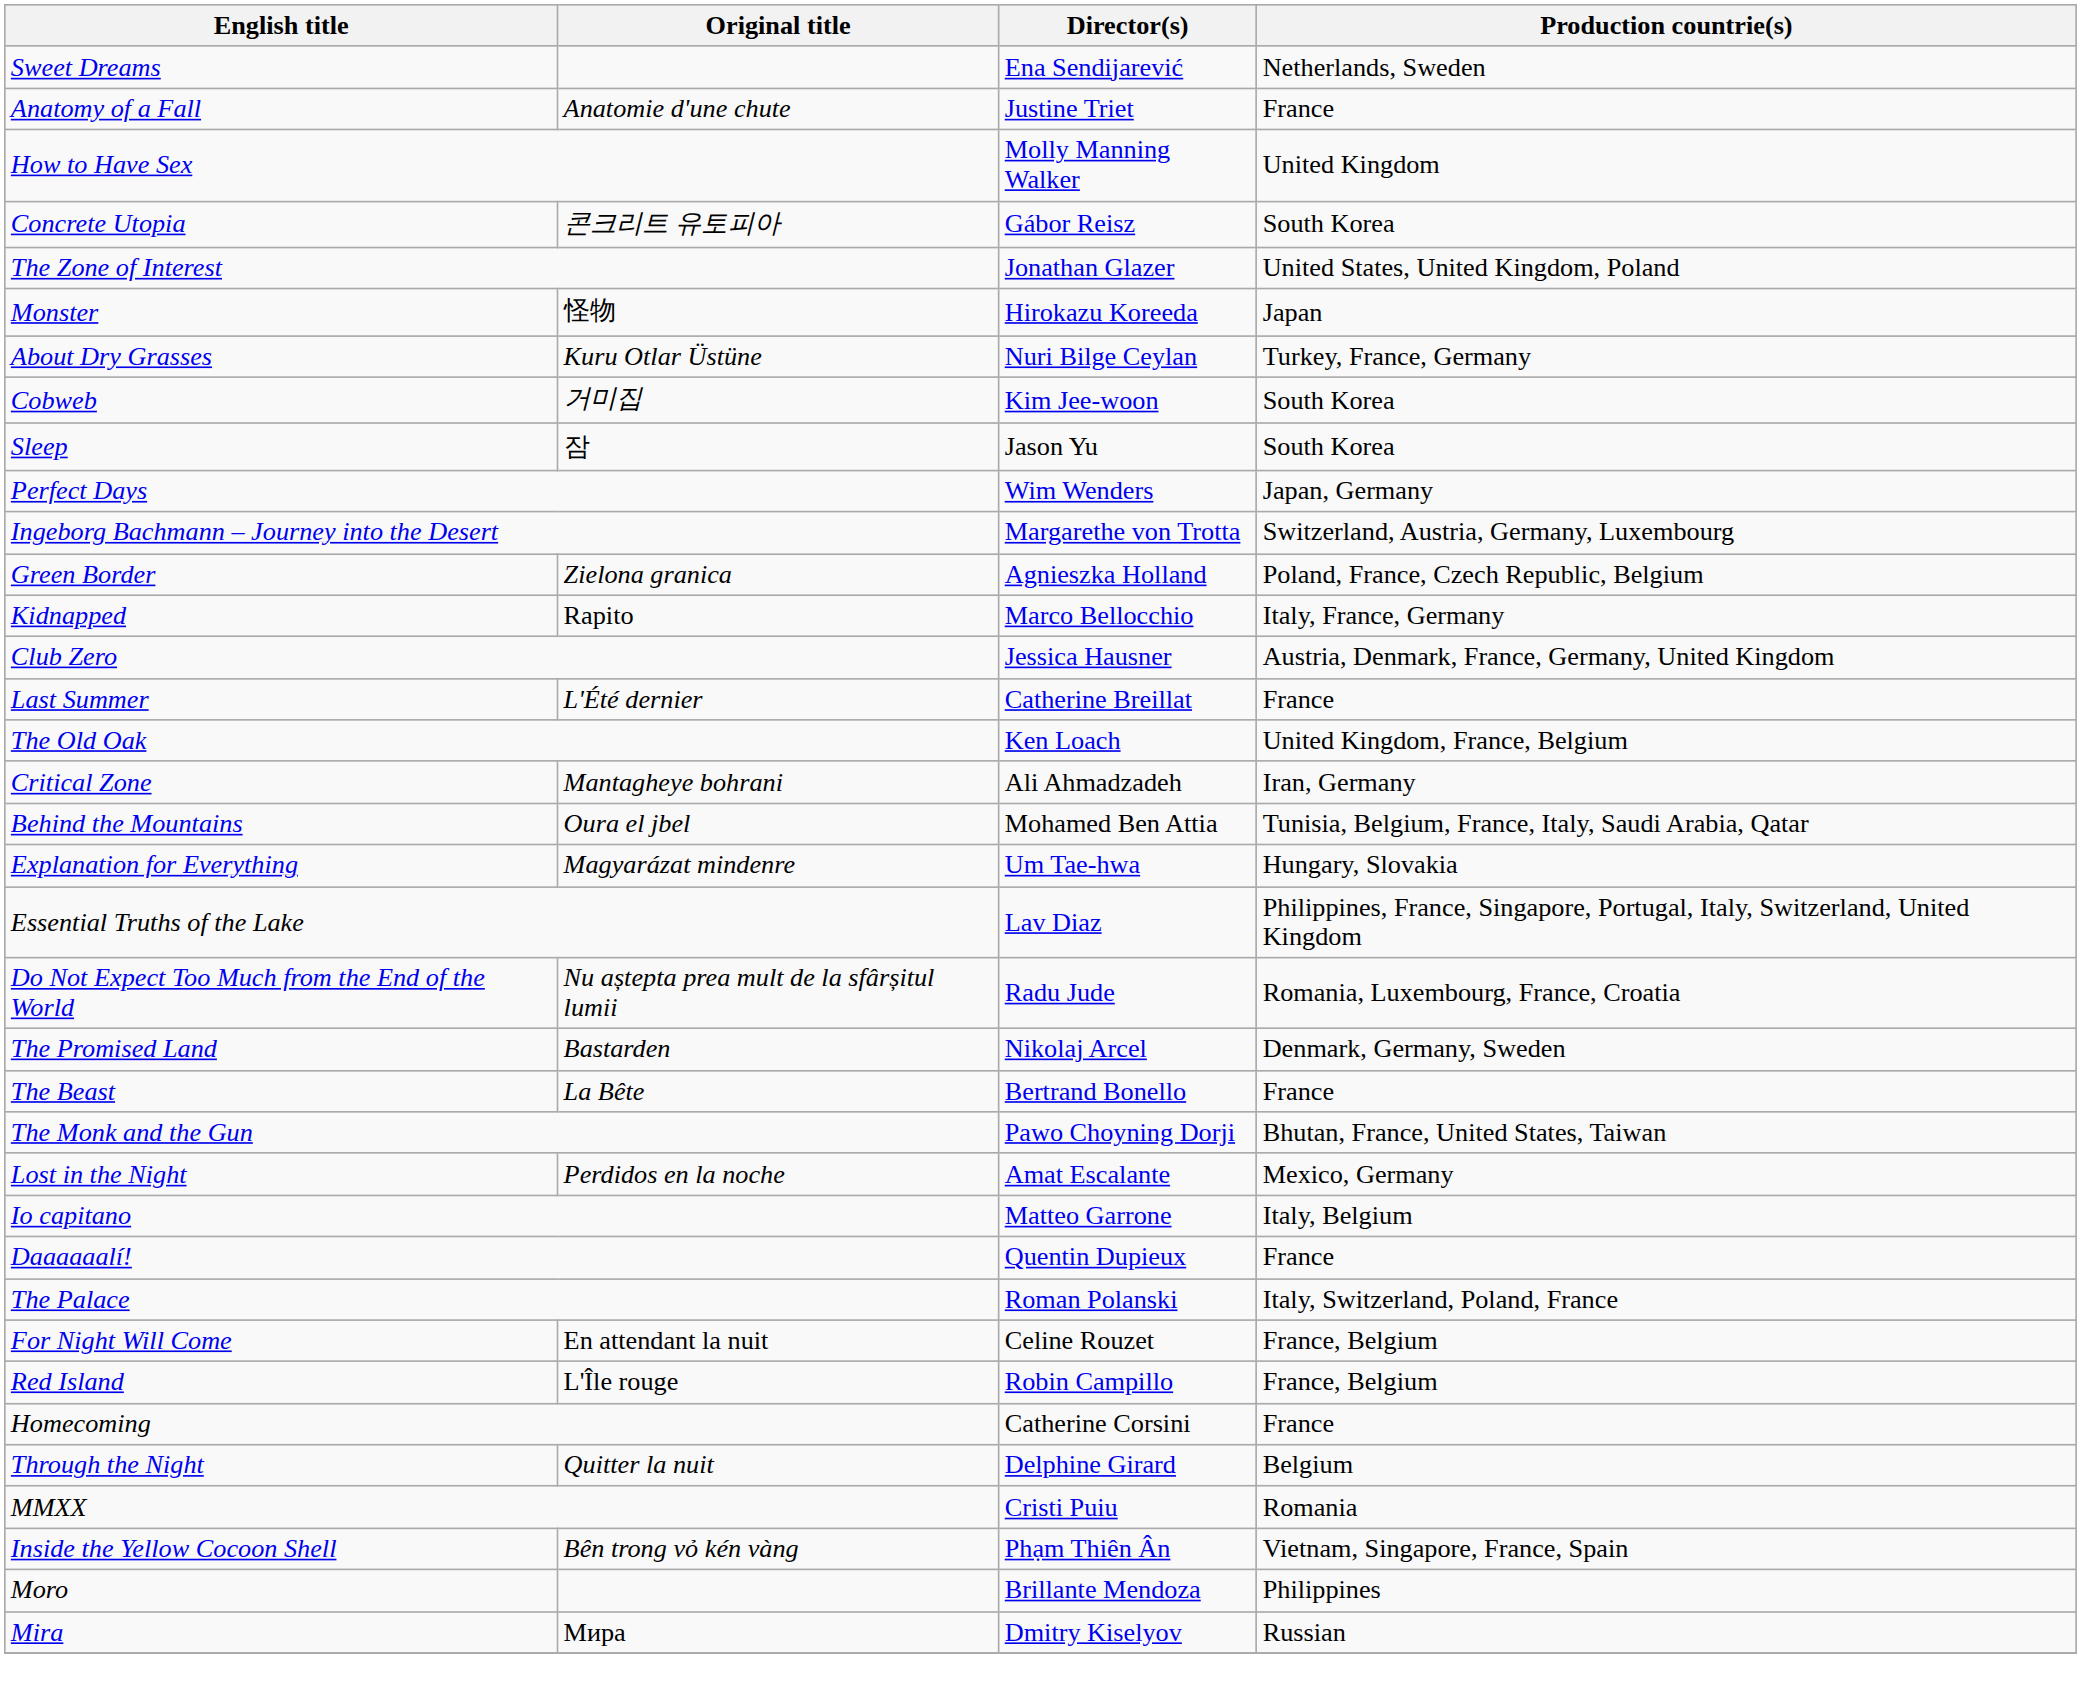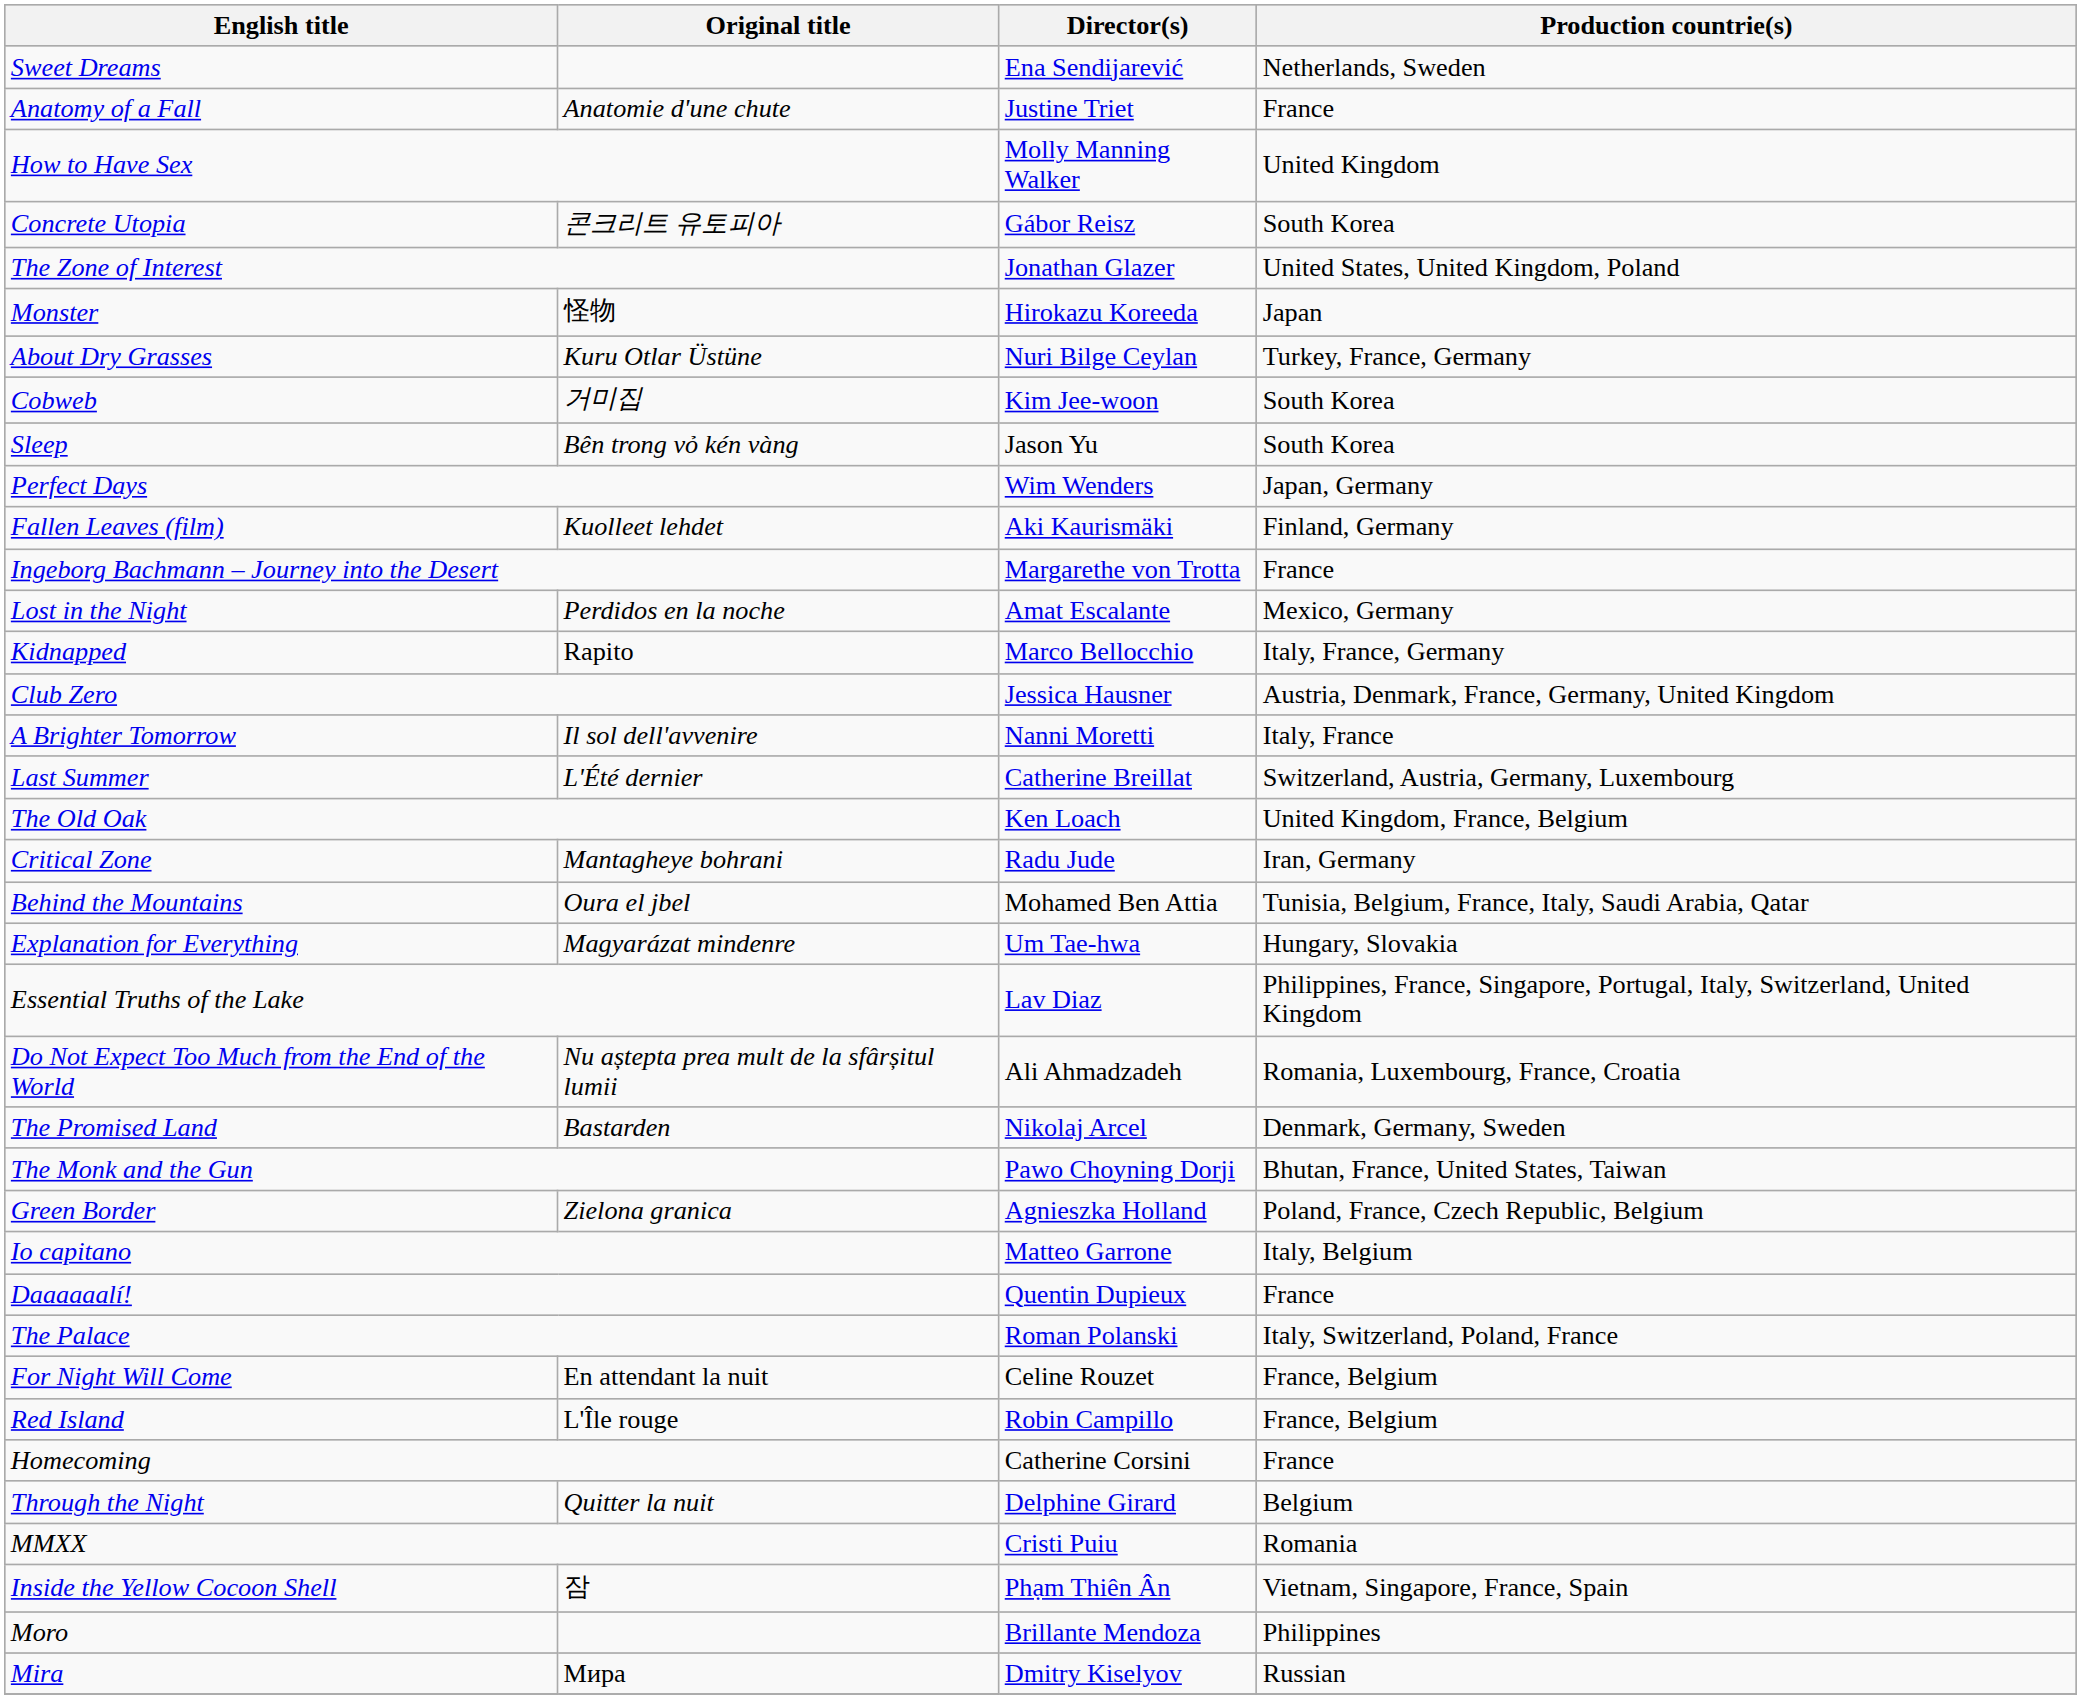 <table class="sortable wikitable" style="width:100%; margin-bottom:4px" cellpadding="5">
 <tr>
 <th scope="col">English title</th>
 <th scope="col">Original title</th>
 <th scope="col">Director(s)</th>
 <th scope="col">Production countrie(s)</th>
 </tr>
 <tr>
 <td><em><a href='#'>Sweet Dreams</a></em></td>
 <td></td>
 <td><a href='#'>Ena Sendijarević</a></td>
 <td>Netherlands, Sweden</td>
 </tr>
 <tr>
 <td><em><a href='#'>Anatomy of a Fall</a></em></td>
 <td><em>Anatomie d'une chute</em></td>
 <td><a href='#'>Justine Triet</a></td>
 <td>France</td>
 </tr>
 <tr>
 <td colspan="2"><em><a href='#'>How to Have Sex</a></em></td>
 <td><a href='#'>Molly Manning Walker</a></td>
 <td>United Kingdom</td>
 </tr>
 <tr>
 <td><em><a href='#'>Concrete Utopia</a></em></td>
 <td><em>콘크리트 유토피아</em></td>
 <td><a href='#'>Gábor Reisz</a></td>
 <td>South Korea</td>
 </tr>
 <tr>
 <td colspan="2"><em><a href='#'>The Zone of Interest</a></em></td>
 <td><a href='#'>Jonathan Glazer</a></td>
 <td>United States, United Kingdom, Poland</td>
 </tr>
 <tr>
 <td><em><a href='#'>Monster</a></em></td>
 <td>怪物</td>
 <td><a href='#'>Hirokazu Koreeda</a></td>
 <td>Japan</td>
 </tr>
 <tr>
 <td><em><a href='#'>About Dry Grasses</a></em></td>
 <td><em>Kuru Otlar Üstüne</em></td>
 <td><a href='#'>Nuri Bilge Ceylan</a></td>
 <td>Turkey, France, Germany</td>
 </tr>
 <tr>
 <td><em><a href='#'>Cobweb</a></em></td>
 <td><em>거미집</em></td>
 <td><a href='#'>Kim Jee-woon</a></td>
 <td>South Korea</td>
 </tr>
 <tr>
 <td><em><a href='#'>Sleep</a></em></td>
-<td>잠</td>
+<td><em>Bên trong vỏ kén vàng</em></td>
 <td>Jason Yu</td>
 <td>South Korea</td>
 </tr>
 <tr>
 <td colspan="2"><em><a href='#'>Perfect Days</a></em></td>
 <td><a href='#'>Wim Wenders</a></td>
 <td>Japan, Germany</td>
 </tr>
 <tr>
+<td><em><a href='#'>Fallen Leaves (film)</a></em></td>
+<td><em>Kuolleet lehdet</em></td>
+<td><a href='#'>Aki Kaurismäki</a></td>
+<td>Finland, Germany</td>
+</tr>
+<tr>
 <td colspan="2"><em><a href='#'>Ingeborg Bachmann – Journey into the Desert</a></em></td>
 <td><a href='#'>Margarethe von Trotta</a></td>
-<td>Switzerland, Austria, Germany, Luxembourg</td>
+<td>France</td>
 </tr>
 <tr>
-<td><em><a href='#'>Green Border</a></em></td>
-<td><em>Zielona granica</em></td>
-<td><a href='#'>Agnieszka Holland</a></td>
-<td>Poland, France, Czech Republic, Belgium</td>
+<td><em><a href='#'>Lost in the Night</a></em></td>
+<td><em>Perdidos en la noche</em></td>
+<td><a href='#'>Amat Escalante</a></td>
+<td>Mexico, Germany</td>
 </tr>
 <tr>
 <td><em><a href='#'>Kidnapped</a></em></td>
 <td>Rapito</td>
 <td><a href='#'>Marco Bellocchio</a></td>
 <td>Italy, France, Germany</td>
 </tr>
 <tr>
 <td colspan="2"><em><a href='#'>Club Zero</a></em></td>
 <td><a href='#'>Jessica Hausner</a></td>
 <td>Austria, Denmark, France, Germany, United Kingdom</td>
 </tr>
 <tr>
+<td><em><a href='#'>A Brighter Tomorrow</a></em></td>
+<td><em>Il sol dell'avvenire</em></td>
+<td><a href='#'>Nanni Moretti</a></td>
+<td>Italy, France</td>
+</tr>
+<tr>
 <td><em><a href='#'>Last Summer</a></em></td>
 <td><em>L'Été dernier</em></td>
 <td><a href='#'>Catherine Breillat</a></td>
-<td>France</td>
+<td>Switzerland, Austria, Germany, Luxembourg</td>
 </tr>
 <tr>
 <td colspan="2"><em><a href='#'>The Old Oak</a></em></td>
 <td><a href='#'>Ken Loach</a></td>
 <td>United Kingdom, France, Belgium</td>
 </tr>
 <tr>
 <td><em><a href='#'>Critical Zone</a></em></td>
 <td><em>Mantagheye bohrani</em></td>
-<td>Ali Ahmadzadeh</td>
+<td><a href='#'>Radu Jude</a></td>
 <td>Iran, Germany</td>
 </tr>
 <tr>
 <td><em><a href='#'>Behind the Mountains</a></em></td>
 <td><em>Oura el jbel</em></td>
 <td>Mohamed Ben Attia</td>
 <td>Tunisia, Belgium, France, Italy, Saudi Arabia, Qatar</td>
 </tr>
 <tr>
 <td><em><a href='#'>Explanation for Everything</a></em></td>
 <td><em>Magyarázat mindenre</em></td>
 <td><a href='#'>Um Tae-hwa</a></td>
 <td>Hungary, Slovakia</td>
 </tr>
 <tr>
 <td colspan="2"><em>Essential Truths of the Lake</em></td>
 <td><a href='#'>Lav Diaz</a></td>
 <td>Philippines, France, Singapore, Portugal, Italy, Switzerland, United Kingdom</td>
 </tr>
 <tr>
 <td><em><a href='#'>Do Not Expect Too Much from the End of the World</a></em></td>
 <td><em>Nu aștepta prea mult de la sfârșitul lumii</em></td>
-<td><a href='#'>Radu Jude</a></td>
+<td>Ali Ahmadzadeh</td>
 <td>Romania, Luxembourg, France, Croatia</td>
 </tr>
 <tr>
 <td><em><a href='#'>The Promised Land</a></em></td>
 <td><em>Bastarden</em></td>
 <td><a href='#'>Nikolaj Arcel</a></td>
 <td>Denmark, Germany, Sweden</td>
 </tr>
 <tr>
-<td><em><a href='#'>The Beast</a></em></td>
-<td><em>La Bête</em></td>
-<td><a href='#'>Bertrand Bonello</a></td>
-<td>France</td>
-</tr>
-<tr>
 <td colspan=2><em><a href='#'>The Monk and the Gun</a></em></td>
 <td><a href='#'>Pawo Choyning Dorji</a></td>
 <td>Bhutan, France, United States, Taiwan</td>
 </tr>
 <tr>
-<td><em><a href='#'>Lost in the Night</a></em></td>
-<td><em>Perdidos en la noche</em></td>
-<td><a href='#'>Amat Escalante</a></td>
-<td>Mexico, Germany</td>
+<td><em><a href='#'>Green Border</a></em></td>
+<td><em>Zielona granica</em></td>
+<td><a href='#'>Agnieszka Holland</a></td>
+<td>Poland, France, Czech Republic, Belgium</td>
 </tr>
 <tr>
 <td colspan=2><em><a href='#'>Io capitano</a></em></td>
 <td><a href='#'>Matteo Garrone</a></td>
 <td>Italy, Belgium</td>
 </tr>
 <tr>
 <td colspan=2><em><a href='#'>Daaaaaalí!</a></em></td>
 <td><a href='#'>Quentin Dupieux</a></td>
 <td>France</td>
 </tr>
 <tr>
 <td colspan=2><em><a href='#'>The Palace</a></em></td>
 <td><a href='#'>Roman Polanski</a></td>
 <td>Italy, Switzerland, Poland, France</td>
 </tr>
 <tr>
 <td><em><a href='#'>For Night Will Come</a></em></td>
 <td>En attendant la nuit</td>
 <td>Celine Rouzet</td>
 <td>France, Belgium</td>
 </tr>
 <tr>
 <td><em><a href='#'>Red Island</a></em></td>
 <td>L'Île rouge</td>
 <td><a href='#'>Robin Campillo</a></td>
 <td>France, Belgium</td>
 </tr>
 <tr>
 <td colspan=2><em>Homecoming</em></td>
 <td>Catherine Corsini</td>
 <td>France</td>
 </tr>
 <tr>
 <td><em><a href='#'>Through the Night</a></em></td>
 <td><em>Quitter la nuit</em></td>
 <td><a href='#'>Delphine Girard</a></td>
 <td>Belgium</td>
 </tr>
 <tr>
 <td colspan=2><em>MMXX</em></td>
 <td><a href='#'>Cristi Puiu</a></td>
 <td>Romania</td>
 </tr>
 <tr>
 <td><em><a href='#'>Inside the Yellow Cocoon Shell</a></em></td>
-<td><em>Bên trong vỏ kén vàng</em></td>
+<td>잠</td>
 <td><a href='#'>Phạm Thiên Ân</a></td>
 <td>Vietnam, Singapore, France, Spain</td>
 </tr>
 <tr>
 <td><em>Moro</em></td>
 <td></td>
 <td><a href='#'>Brillante Mendoza</a></td>
 <td>Philippines</td>
 </tr>
 <tr>
 <td><em><a href='#'>Mira</a></em></td>
 <td>Мира</td>
 <td><a href='#'>Dmitry Kiselyov</a></td>
 <td>Russian</td>
 </tr>
 <tr>
 </tr>
 </table>
